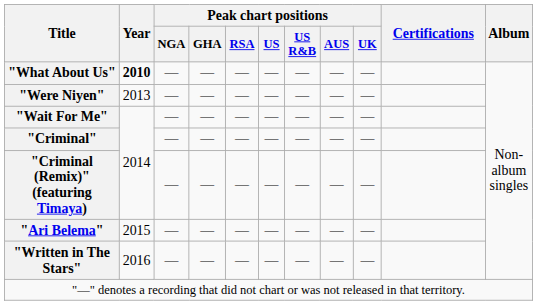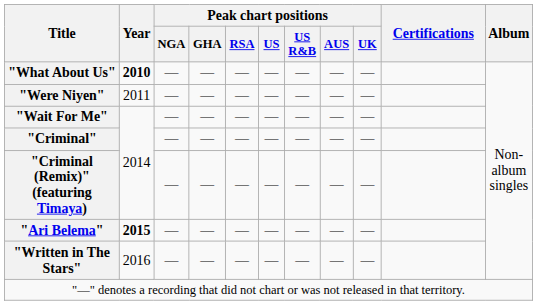 <table class="wikitable plainrowheaders" style="text-align:center;">
 <tr>
 <th scope="col" rowspan="2" style="width:20em;">Title</th>
 <th scope="col" rowspan="2">Year</th>
 <th scope="col" colspan="7">Peak chart positions</th>
 <th scope="col" rowspan="2" style="width:12em;"><a href='#'>Certifications</a></th>
 <th scope="col" rowspan="2">Album</th>
 </tr>
 <tr>
 <th scope="col" style="width:3em;font-size:90%;">NGA</th>
 <th scope="col" style="width:3em;font-size:90%;">GHA</th>
 <th scope="col" style="width:3em;font-size:90%;"><a href='#'>RSA</a></th>
 <th scope="col" style="width:3em;font-size:90%;"><a href='#'>US</a></th>
 <th scope="col" style="width:3em;font-size:90%;"><a href='#'>US<br>R&B</a></th>
 <th scope="col" style="width:3em;font-size:90%;"><a href='#'>AUS</a></th>
 <th scope="col" style="width:3em;font-size:90%;"><a href='#'>UK</a></th>
 </tr>
 <tr>
 <th scope="row">"What About Us"</th>
 <td><strong>2010</strong></td>
 <td>—</td>
 <td>—</td>
 <td>—</td>
 <td>—</td>
 <td>—</td>
 <td>—</td>
 <td>—</td>
 <td></td>
 <td rowspan="7">Non-album singles</td>
 </tr>
 <tr>
 <th scope="row">"Were Niyen"</th>
-<td>2013</td>
+<td>2011</td>
 <td>—</td>
 <td>—</td>
 <td>—</td>
 <td>—</td>
 <td>—</td>
 <td>—</td>
 <td>—</td>
 <td></td>
 </tr>
 <tr>
 <th scope="row">"Wait For Me"</th>
 <td rowspan="3">2014</td>
 <td>—</td>
 <td>—</td>
 <td>—</td>
 <td>—</td>
 <td>—</td>
 <td>—</td>
 <td>—</td>
 <td></td>
 </tr>
 <tr>
 <th scope="row">"Criminal"</th>
 <td>—</td>
 <td>—</td>
 <td>—</td>
 <td>—</td>
 <td>—</td>
 <td>—</td>
 <td>—</td>
 <td></td>
 </tr>
 <tr>
 <th scope="row">"Criminal (Remix)"<br><span>(featuring <a href='#'>Timaya</a>)</span></th>
 <td>—</td>
 <td>—</td>
 <td>—</td>
 <td>—</td>
 <td>—</td>
 <td>—</td>
 <td>—</td>
 <td></td>
 </tr>
 <tr>
 <th scope="row">"<a href='#'>Ari Belema</a>"</th>
-<td>2015</td>
+<td><strong>2015</strong></td>
 <td>—</td>
 <td>—</td>
 <td>—</td>
 <td>—</td>
 <td>—</td>
 <td>—</td>
 <td>—</td>
 <td></td>
 </tr>
 <tr>
 <th scope="row">"Written in The Stars"</th>
 <td>2016</td>
 <td>—</td>
 <td>—</td>
 <td>—</td>
 <td>—</td>
 <td>—</td>
 <td>—</td>
 <td>—</td>
 <td></td>
 </tr>
 <tr>
 <td colspan="14" style="font-size:90%">"—" denotes a recording that did not chart or was not released in that territory.</td>
 </tr>
 </table>
